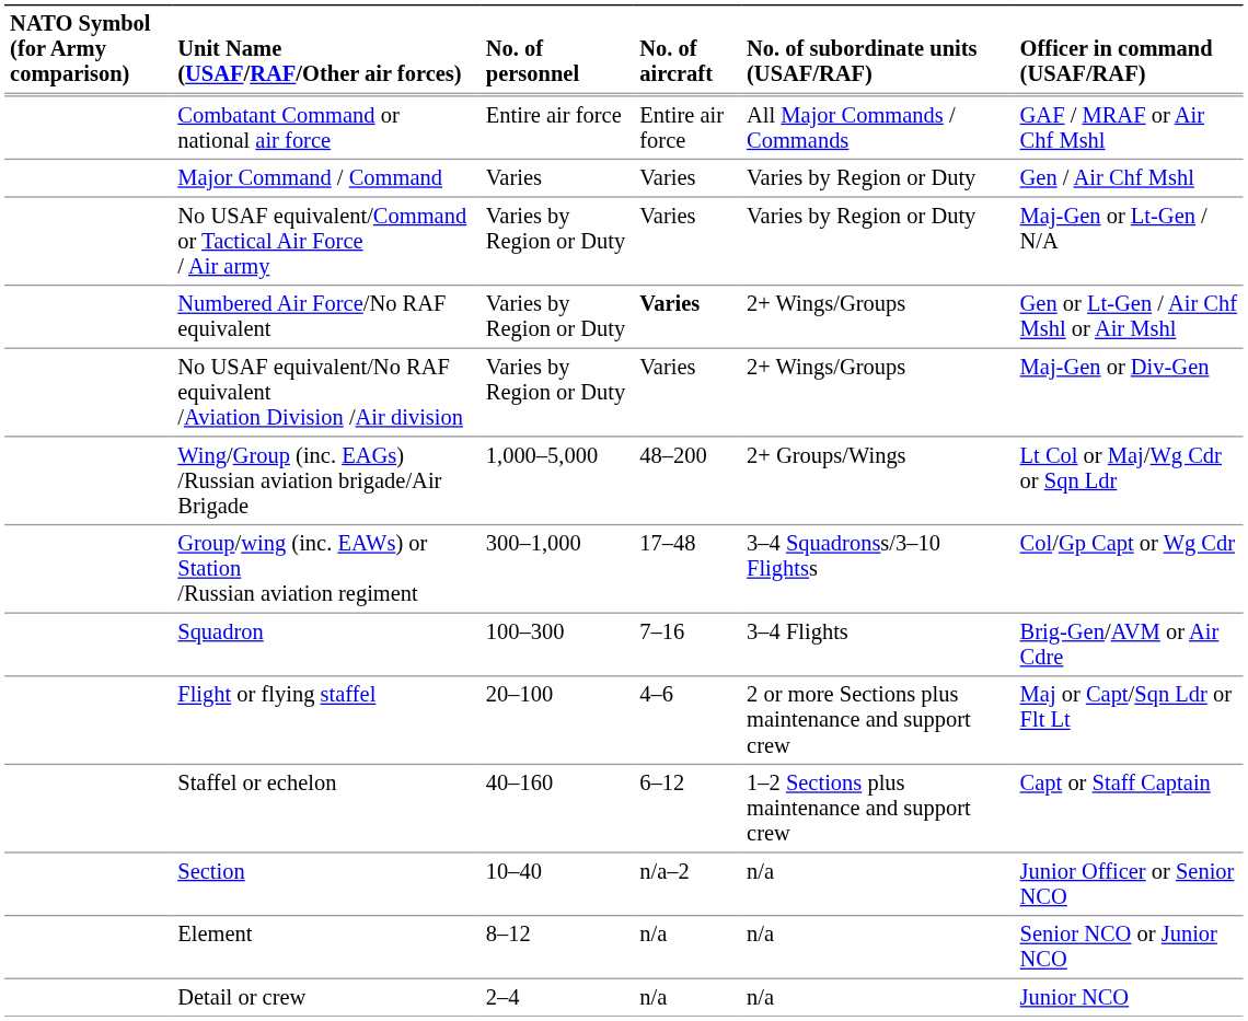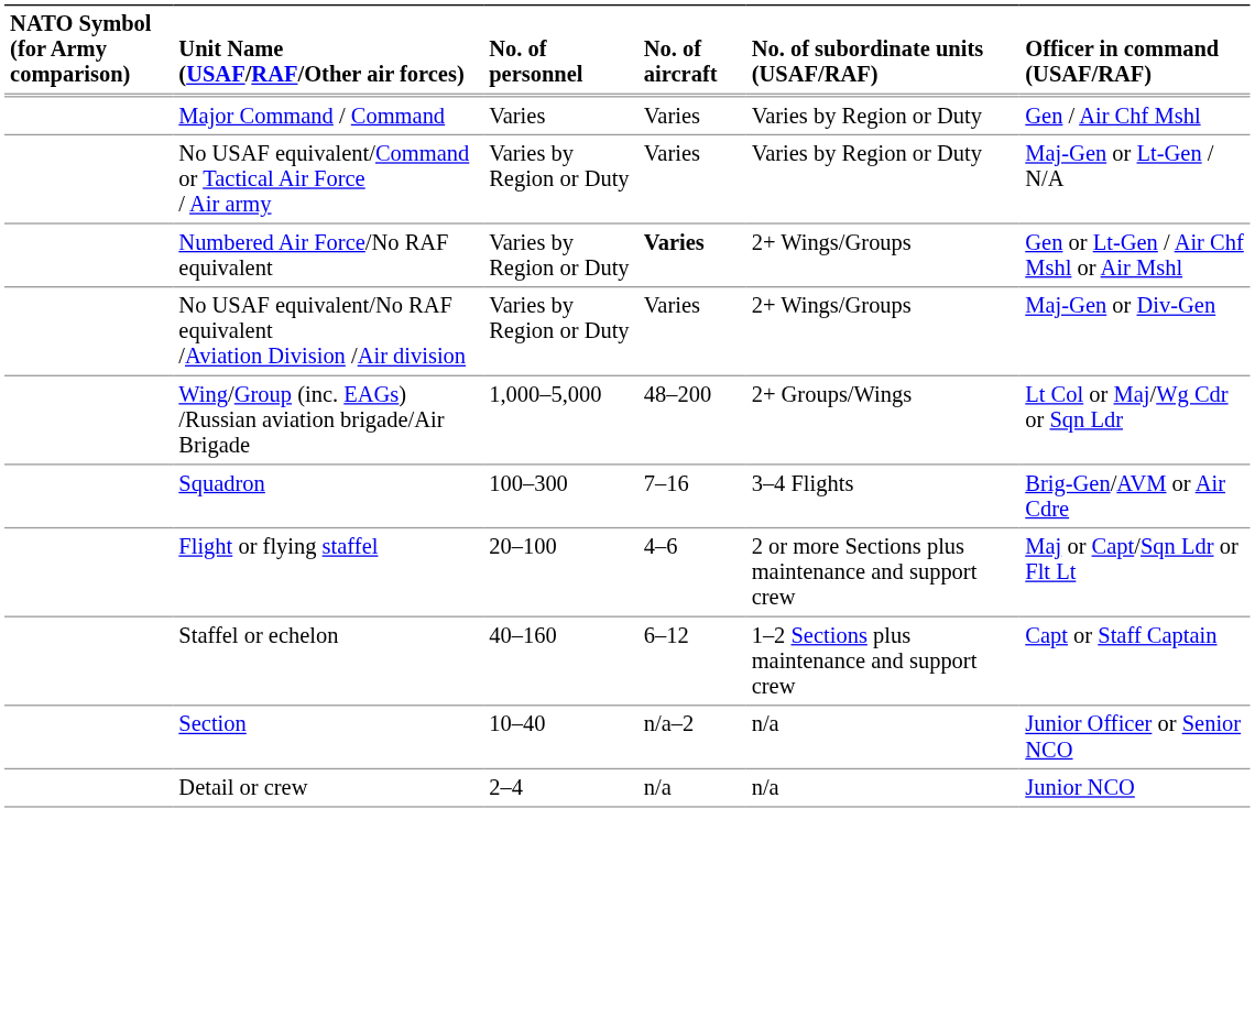 <table border="1" cellpadding="4" cellspacing="0" style="margin:auto; border-collapse:collapse; border:0 none; vertical-align:top;" frame="void" rules="rows">
 <tr style="vertical-align:bottom; border-bottom:3px double #999;">
 <th align=left>NATO Symbol<br>(for Army comparison)</th>
 <th align=left>Unit Name<br>(<a href='#'>USAF</a>/<a href='#'>RAF</a>/Other air forces)</th>
 <th align=left>No. of personnel</th>
 <th align=left>No. of aircraft</th>
 <th align=left>No. of subordinate units<br>(USAF/RAF)</th>
 <th align=left>Officer in command<br>(USAF/RAF)</th>
-</tr>
-<tr style="vertical-align:top; border-bottom:1px solid #999;">
-<td><br></td>
-<td><a href='#'>Combatant Command</a> or national <a href='#'>air force</a></td>
-<td>Entire air force</td>
-<td>Entire air force</td>
-<td>All <a href='#'>Major Commands</a> / <a href='#'>Commands</a></td>
-<td><a href='#'>GAF</a> / <a href='#'>MRAF</a> or <a href='#'>Air Chf Mshl</a></td>
 </tr>
 <tr style="vertical-align:top; border-bottom:1px solid #999;">
 <td><br></td>
 <td><a href='#'>Major Command</a> / <a href='#'>Command</a></td>
 <td>Varies</td>
 <td>Varies</td>
 <td>Varies by Region or Duty</td>
 <td><a href='#'>Gen</a> / <a href='#'>Air Chf Mshl</a></td>
 </tr>
 <tr style="vertical-align:top; border-bottom:1px solid #999;">
 <td><br></td>
 <td>No USAF equivalent/<a href='#'>Command</a> or <a href='#'>Tactical Air Force</a><br>/ <a href='#'>Air army</a></td>
 <td>Varies by Region or Duty</td>
 <td>Varies</td>
 <td>Varies by Region or Duty</td>
 <td><a href='#'>Maj-Gen</a> or <a href='#'>Lt-Gen</a> / N/A</td>
 </tr>
 <tr style="vertical-align:top; border-bottom:1px solid #999;">
 <td><br></td>
 <td><a href='#'>Numbered Air Force</a>/No RAF equivalent</td>
 <td>Varies by Region or Duty</td>
 <td><strong>Varies</strong></td>
 <td>2+ Wings/Groups</td>
 <td><a href='#'>Gen</a> or <a href='#'>Lt-Gen</a> / <a href='#'>Air Chf Mshl</a> or <a href='#'>Air Mshl</a></td>
 </tr>
 <tr style="vertical-align:top; border-bottom:1px solid #999;">
 <td><br></td>
 <td>No USAF equivalent/No RAF equivalent<br>/<a href='#'>Aviation Division</a> /<a href='#'>Air division</a></td>
 <td>Varies by Region or Duty</td>
 <td>Varies</td>
 <td>2+ Wings/Groups</td>
 <td><a href='#'>Maj-Gen</a> or <a href='#'>Div-Gen</a></td>
 </tr>
 <tr style="vertical-align:top; border-bottom:1px solid #999;">
 <td><br></td>
 <td><a href='#'>Wing</a>/<a href='#'>Group</a> (inc. <a href='#'>EAGs</a>)<br>/Russian aviation brigade/Air Brigade</td>
 <td>1,000–5,000</td>
 <td>48–200</td>
 <td>2+ Groups/Wings</td>
 <td><a href='#'>Lt Col</a> or <a href='#'>Maj</a>/<a href='#'>Wg Cdr</a> or <a href='#'>Sqn Ldr</a></td>
 </tr>
 <tr style="vertical-align:top; border-bottom:1px solid #999;">
 <td><br></td>
-<td><a href='#'>Group</a>/<a href='#'>wing</a> (inc. <a href='#'>EAWs</a>) or <a href='#'>Station</a><br>/Russian aviation regiment</td>
-<td>300–1,000</td>
-<td>17–48</td>
-<td>3–4 <a href='#'>Squadrons</a>s/3–10 <a href='#'>Flights</a>s</td>
-<td><a href='#'>Col</a>/<a href='#'>Gp Capt</a> or <a href='#'>Wg Cdr</a></td>
-</tr>
-<tr style="vertical-align:top; border-bottom:1px solid #999;">
-<td><br></td>
 <td><a href='#'>Squadron</a></td>
 <td>100–300</td>
 <td>7–16</td>
 <td>3–4 Flights</td>
 <td><a href='#'>Brig-Gen</a>/<a href='#'>AVM</a> or <a href='#'>Air Cdre</a></td>
 </tr>
 <tr style="vertical-align:top; border-bottom:1px solid #999;">
 <td><br></td>
 <td><a href='#'>Flight</a> or flying <a href='#'>staffel</a></td>
 <td>20–100</td>
 <td>4–6</td>
 <td>2 or more Sections plus maintenance and support crew</td>
 <td><a href='#'>Maj</a> or <a href='#'>Capt</a>/<a href='#'>Sqn Ldr</a> or <a href='#'>Flt Lt</a></td>
 </tr>
 <tr style="vertical-align:top; border-bottom:1px solid #999;">
 <td><br></td>
 <td>Staffel or echelon</td>
 <td>40–160</td>
 <td>6–12</td>
 <td>1–2 <a href='#'>Sections</a> plus maintenance and support crew</td>
 <td><a href='#'>Capt</a> or <a href='#'>Staff Captain</a></td>
 </tr>
 <tr style="vertical-align:top; border-bottom:1px solid #999;">
 <td><br></td>
 <td><a href='#'>Section</a></td>
 <td>10–40</td>
 <td>n/a–2</td>
 <td>n/a</td>
 <td><a href='#'>Junior Officer</a> or <a href='#'>Senior NCO</a></td>
 </tr>
 <tr style="vertical-align:top; border-bottom:1px solid #999;">
 <td><br></td>
-<td>Element</td>
-<td>8–12</td>
-<td>n/a</td>
-<td>n/a</td>
-<td><a href='#'>Senior NCO</a> or <a href='#'>Junior NCO</a></td>
-</tr>
-<tr style="vertical-align:top; border-bottom:1px solid #999;">
-<td><br></td>
 <td>Detail or crew</td>
 <td>2–4</td>
 <td>n/a</td>
 <td>n/a</td>
 <td><a href='#'>Junior NCO</a></td>
 </tr>
 </table>
